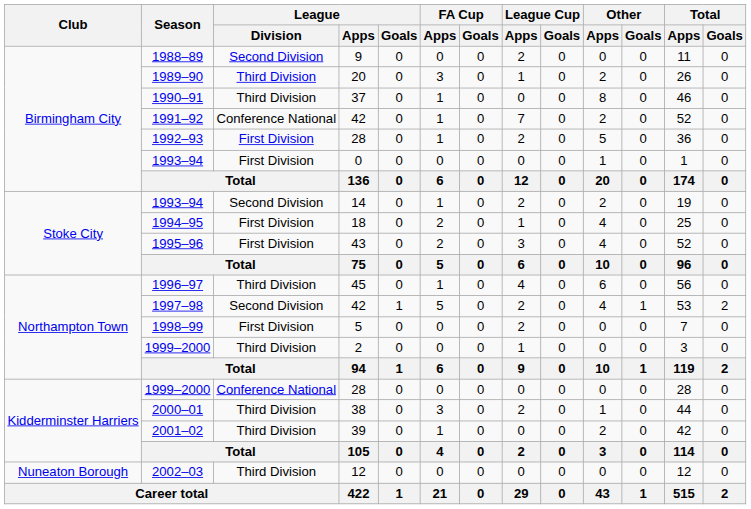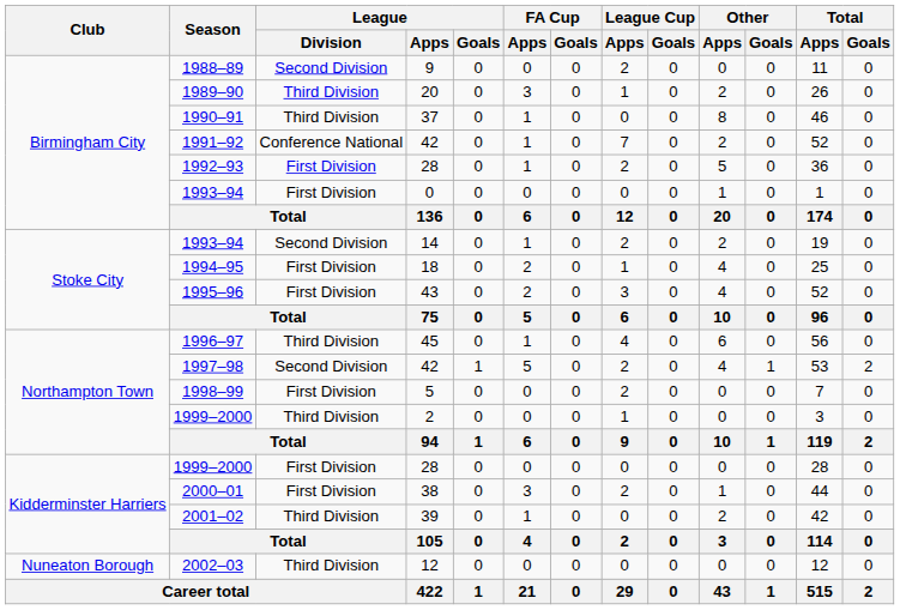 <table class="wikitable" style="text-align:center">
 <tr>
 <th rowspan="2">Club</th>
 <th rowspan="2">Season</th>
 <th colspan="3">League</th>
 <th colspan="2">FA Cup</th>
 <th colspan="2">League Cup</th>
 <th colspan="2">Other</th>
 <th colspan="2">Total</th>
 </tr>
 <tr>
 <th>Division</th>
 <th>Apps</th>
 <th>Goals</th>
 <th>Apps</th>
 <th>Goals</th>
 <th>Apps</th>
 <th>Goals</th>
 <th>Apps</th>
 <th>Goals</th>
 <th>Apps</th>
 <th>Goals</th>
 </tr>
 <tr>
 <td rowspan="7"><a href='#'>Birmingham City</a></td>
 <td><a href='#'>1988–89</a></td>
 <td><a href='#'>Second Division</a></td>
 <td>9</td>
 <td>0</td>
 <td>0</td>
 <td>0</td>
 <td>2</td>
 <td>0</td>
 <td>0</td>
 <td>0</td>
 <td>11</td>
 <td>0</td>
 </tr>
 <tr>
 <td><a href='#'>1989–90</a></td>
 <td><a href='#'>Third Division</a></td>
 <td>20</td>
 <td>0</td>
 <td>3</td>
 <td>0</td>
 <td>1</td>
 <td>0</td>
 <td>2</td>
 <td>0</td>
 <td>26</td>
 <td>0</td>
 </tr>
 <tr>
 <td><a href='#'>1990–91</a></td>
 <td>Third Division</td>
 <td>37</td>
 <td>0</td>
 <td>1</td>
 <td>0</td>
 <td>0</td>
 <td>0</td>
 <td>8</td>
 <td>0</td>
 <td>46</td>
 <td>0</td>
 </tr>
 <tr>
 <td><a href='#'>1991–92</a></td>
 <td>Conference National</td>
 <td>42</td>
 <td>0</td>
 <td>1</td>
 <td>0</td>
 <td>7</td>
 <td>0</td>
 <td>2</td>
 <td>0</td>
 <td>52</td>
 <td>0</td>
 </tr>
 <tr>
 <td><a href='#'>1992–93</a></td>
 <td><a href='#'>First Division</a></td>
 <td>28</td>
 <td>0</td>
 <td>1</td>
 <td>0</td>
 <td>2</td>
 <td>0</td>
 <td>5</td>
 <td>0</td>
 <td>36</td>
 <td>0</td>
 </tr>
 <tr>
 <td><a href='#'>1993–94</a></td>
 <td>First Division</td>
 <td>0</td>
 <td>0</td>
 <td>0</td>
 <td>0</td>
 <td>0</td>
 <td>0</td>
 <td>1</td>
 <td>0</td>
 <td>1</td>
 <td>0</td>
 </tr>
 <tr>
 <th colspan="2">Total</th>
 <th>136</th>
 <th>0</th>
 <th>6</th>
 <th>0</th>
 <th>12</th>
 <th>0</th>
 <th>20</th>
 <th>0</th>
 <th>174</th>
 <th>0</th>
 </tr>
 <tr>
 <td rowspan="4"><a href='#'>Stoke City</a></td>
 <td><a href='#'>1993–94</a></td>
 <td>Second Division</td>
 <td>14</td>
 <td>0</td>
 <td>1</td>
 <td>0</td>
 <td>2</td>
 <td>0</td>
 <td>2</td>
 <td>0</td>
 <td>19</td>
 <td>0</td>
 </tr>
 <tr>
 <td><a href='#'>1994–95</a></td>
 <td>First Division</td>
 <td>18</td>
 <td>0</td>
 <td>2</td>
 <td>0</td>
 <td>1</td>
 <td>0</td>
 <td>4</td>
 <td>0</td>
 <td>25</td>
 <td>0</td>
 </tr>
 <tr>
 <td><a href='#'>1995–96</a></td>
 <td>First Division</td>
 <td>43</td>
 <td>0</td>
 <td>2</td>
 <td>0</td>
 <td>3</td>
 <td>0</td>
 <td>4</td>
 <td>0</td>
 <td>52</td>
 <td>0</td>
 </tr>
 <tr>
 <th colspan="2">Total</th>
 <th>75</th>
 <th>0</th>
 <th>5</th>
 <th>0</th>
 <th>6</th>
 <th>0</th>
 <th>10</th>
 <th>0</th>
 <th>96</th>
 <th>0</th>
 </tr>
 <tr>
 <td rowspan="5"><a href='#'>Northampton Town</a></td>
 <td><a href='#'>1996–97</a></td>
 <td>Third Division</td>
 <td>45</td>
 <td>0</td>
 <td>1</td>
 <td>0</td>
 <td>4</td>
 <td>0</td>
 <td>6</td>
 <td>0</td>
 <td>56</td>
 <td>0</td>
 </tr>
 <tr>
 <td><a href='#'>1997–98</a></td>
 <td>Second Division</td>
 <td>42</td>
 <td>1</td>
 <td>5</td>
 <td>0</td>
 <td>2</td>
 <td>0</td>
 <td>4</td>
 <td>1</td>
 <td>53</td>
 <td>2</td>
 </tr>
 <tr>
 <td><a href='#'>1998–99</a></td>
 <td>First Division</td>
 <td>5</td>
 <td>0</td>
 <td>0</td>
 <td>0</td>
 <td>2</td>
 <td>0</td>
 <td>0</td>
 <td>0</td>
 <td>7</td>
 <td>0</td>
 </tr>
 <tr>
 <td><a href='#'>1999–2000</a></td>
 <td>Third Division</td>
 <td>2</td>
 <td>0</td>
 <td>0</td>
 <td>0</td>
 <td>1</td>
 <td>0</td>
 <td>0</td>
 <td>0</td>
 <td>3</td>
 <td>0</td>
 </tr>
 <tr>
 <th colspan="2">Total</th>
 <th>94</th>
 <th>1</th>
 <th>6</th>
 <th>0</th>
 <th>9</th>
 <th>0</th>
 <th>10</th>
 <th>1</th>
 <th>119</th>
 <th>2</th>
 </tr>
 <tr>
 <td rowspan="4"><a href='#'>Kidderminster Harriers</a></td>
 <td><a href='#'>1999–2000</a></td>
-<td><a href='#'>Conference National</a></td>
+<td>First Division</td>
 <td>28</td>
 <td>0</td>
 <td>0</td>
 <td>0</td>
 <td>0</td>
 <td>0</td>
 <td>0</td>
 <td>0</td>
 <td>28</td>
 <td>0</td>
 </tr>
 <tr>
 <td><a href='#'>2000–01</a></td>
-<td>Third Division</td>
+<td>First Division</td>
 <td>38</td>
 <td>0</td>
 <td>3</td>
 <td>0</td>
 <td>2</td>
 <td>0</td>
 <td>1</td>
 <td>0</td>
 <td>44</td>
 <td>0</td>
 </tr>
 <tr>
 <td><a href='#'>2001–02</a></td>
 <td>Third Division</td>
 <td>39</td>
 <td>0</td>
 <td>1</td>
 <td>0</td>
 <td>0</td>
 <td>0</td>
 <td>2</td>
 <td>0</td>
 <td>42</td>
 <td>0</td>
 </tr>
 <tr>
 <th colspan="2">Total</th>
 <th>105</th>
 <th>0</th>
 <th>4</th>
 <th>0</th>
 <th>2</th>
 <th>0</th>
 <th>3</th>
 <th>0</th>
 <th>114</th>
 <th>0</th>
 </tr>
 <tr>
 <td><a href='#'>Nuneaton Borough</a></td>
 <td><a href='#'>2002–03</a></td>
 <td>Third Division</td>
 <td>12</td>
 <td>0</td>
 <td>0</td>
 <td>0</td>
 <td>0</td>
 <td>0</td>
 <td>0</td>
 <td>0</td>
 <td>12</td>
 <td>0</td>
 </tr>
 <tr ->
 <th colspan="3">Career total</th>
 <th>422</th>
 <th>1</th>
 <th>21</th>
 <th>0</th>
 <th>29</th>
 <th>0</th>
 <th>43</th>
 <th>1</th>
 <th>515</th>
 <th>2</th>
 </tr>
 </table>
